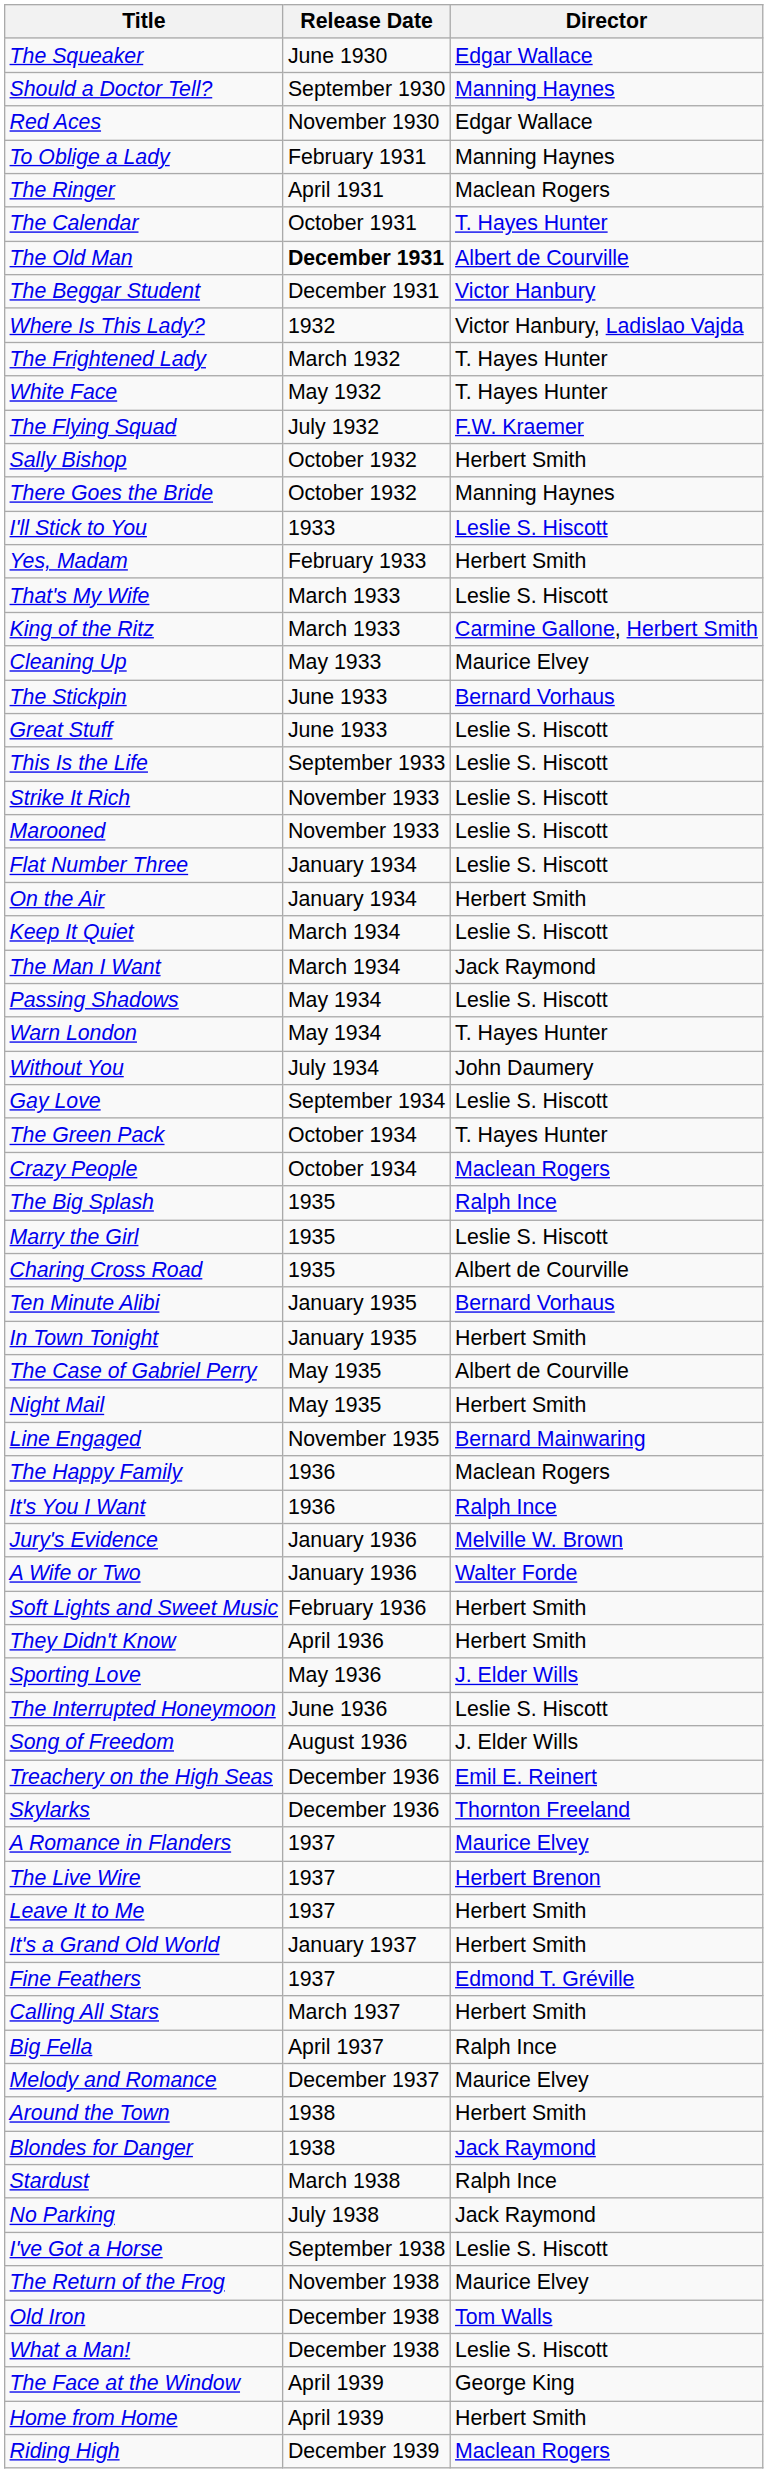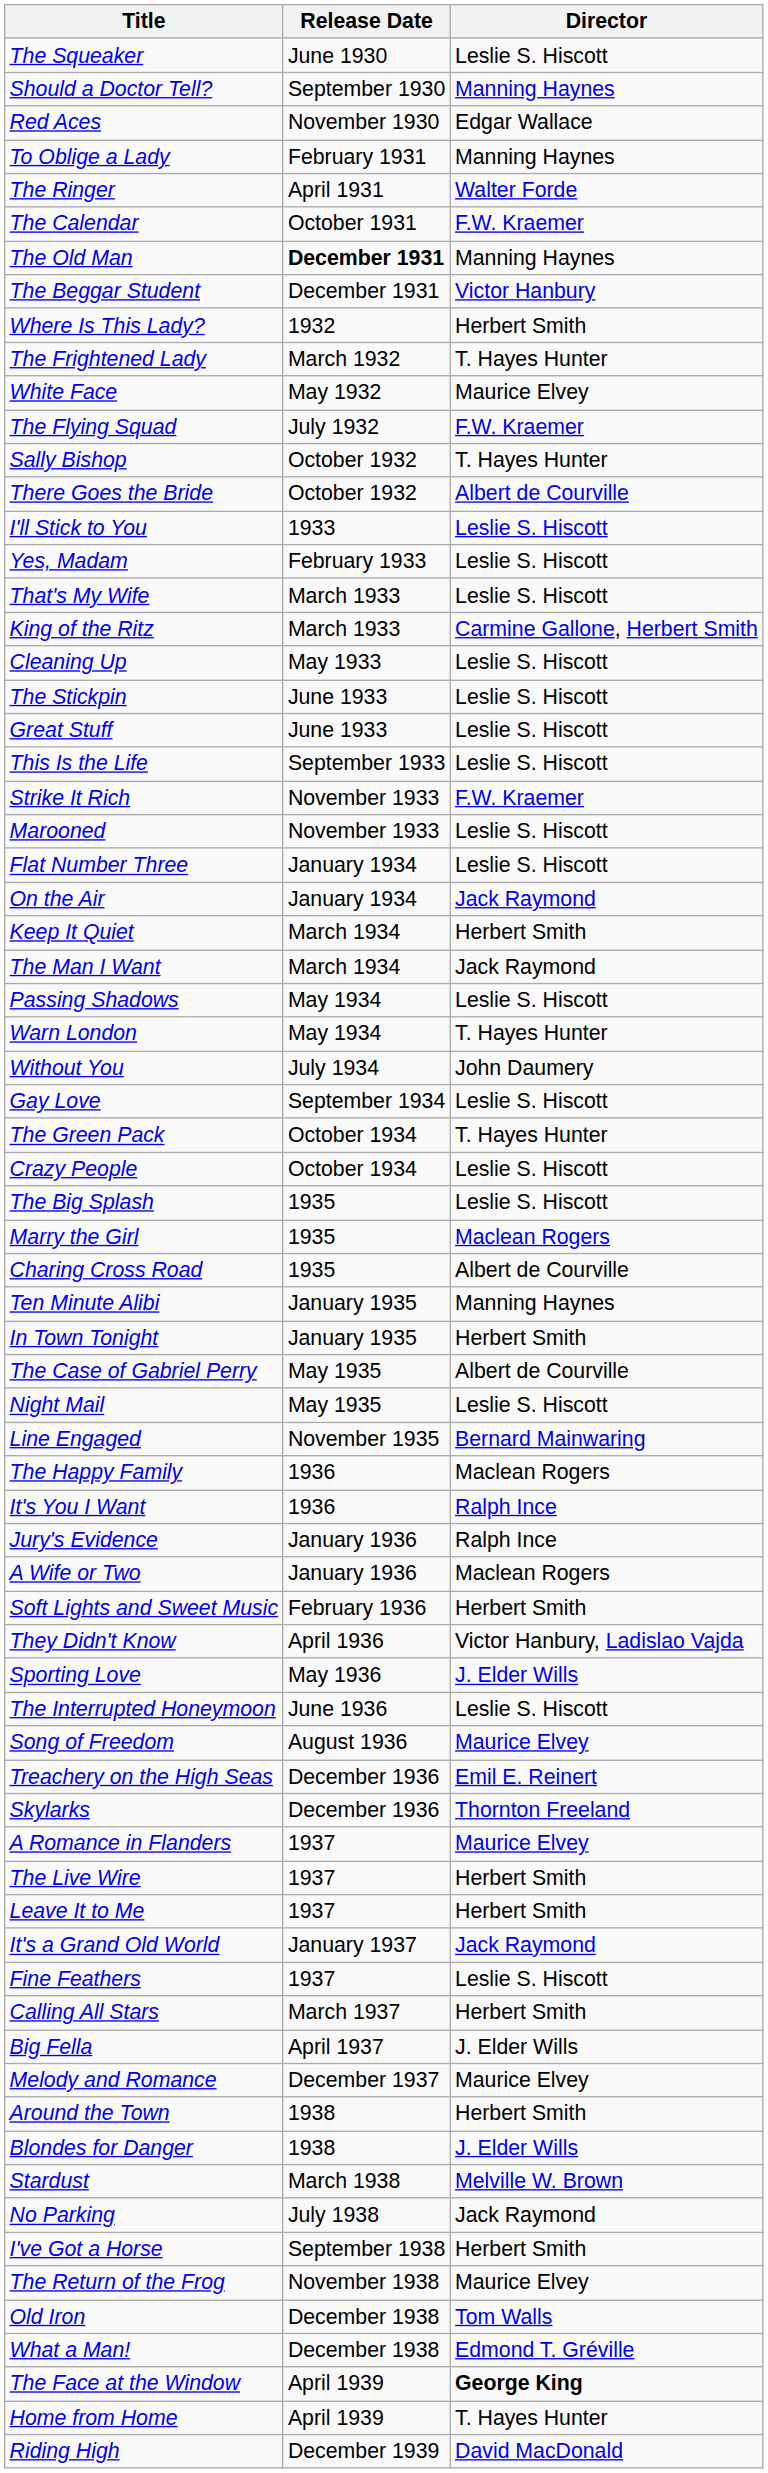 <table class="wikitable sortable">
 <tr>
 <th>Title</th>
 <th>Release Date</th>
 <th>Director</th>
 </tr>
 <tr>
 <td><em><a href='#'>The Squeaker</a></em></td>
 <td>June 1930</td>
-<td><a href='#'>Edgar Wallace</a></td>
+<td>Leslie S. Hiscott</td>
 </tr>
 <tr>
 <td><em><a href='#'>Should a Doctor Tell?</a></em></td>
 <td>September 1930</td>
 <td><a href='#'>Manning Haynes</a></td>
 </tr>
 <tr>
 <td><em><a href='#'>Red Aces</a></em></td>
 <td>November 1930</td>
 <td>Edgar Wallace</td>
 </tr>
 <tr>
 <td><em><a href='#'>To Oblige a Lady</a></em></td>
 <td>February 1931</td>
 <td>Manning Haynes</td>
 </tr>
 <tr>
 <td><em><a href='#'>The Ringer</a></em></td>
 <td>April 1931</td>
-<td>Maclean Rogers</td>
+<td><a href='#'>Walter Forde</a></td>
 </tr>
 <tr>
 <td><em><a href='#'>The Calendar</a></em></td>
 <td>October 1931</td>
-<td><a href='#'>T. Hayes Hunter</a></td>
+<td><a href='#'>F.W. Kraemer</a></td>
 </tr>
 <tr>
 <td><em><a href='#'>The Old Man</a></em></td>
 <td><strong>December 1931</strong></td>
-<td><a href='#'>Albert de Courville</a></td>
+<td>Manning Haynes</td>
 </tr>
 <tr>
 <td><em><a href='#'>The Beggar Student</a></em></td>
 <td>December 1931</td>
 <td><a href='#'>Victor Hanbury</a></td>
 </tr>
 <tr>
 <td><em><a href='#'>Where Is This Lady?</a></em></td>
 <td>1932</td>
-<td>Victor Hanbury, <a href='#'>Ladislao Vajda</a></td>
+<td>Herbert Smith</td>
 </tr>
 <tr>
 <td><em><a href='#'>The Frightened Lady</a></em></td>
 <td>March 1932</td>
 <td>T. Hayes Hunter</td>
 </tr>
 <tr>
 <td><em><a href='#'>White Face</a></em></td>
 <td>May 1932</td>
-<td>T. Hayes Hunter</td>
+<td>Maurice Elvey</td>
 </tr>
 <tr>
 <td><em><a href='#'>The Flying Squad</a></em></td>
 <td>July 1932</td>
 <td><a href='#'>F.W. Kraemer</a></td>
 </tr>
 <tr>
 <td><em><a href='#'>Sally Bishop</a></em></td>
 <td>October 1932</td>
-<td>Herbert Smith</td>
+<td>T. Hayes Hunter</td>
 </tr>
 <tr>
 <td><em><a href='#'>There Goes the Bride</a></em></td>
 <td>October 1932</td>
-<td>Manning Haynes</td>
+<td><a href='#'>Albert de Courville</a></td>
 </tr>
 <tr>
 <td><em><a href='#'>I'll Stick to You</a></em></td>
 <td>1933</td>
 <td><a href='#'>Leslie S. Hiscott</a></td>
 </tr>
 <tr>
 <td><em><a href='#'>Yes, Madam</a></em></td>
 <td>February 1933</td>
-<td>Herbert Smith</td>
+<td>Leslie S. Hiscott</td>
 </tr>
 <tr>
 <td><em><a href='#'>That's My Wife</a></em></td>
 <td>March 1933</td>
 <td>Leslie S. Hiscott</td>
 </tr>
 <tr>
 <td><em><a href='#'>King of the Ritz</a></em></td>
 <td>March 1933</td>
 <td><a href='#'>Carmine Gallone</a>, <a href='#'>Herbert Smith</a></td>
 </tr>
 <tr>
 <td><em><a href='#'>Cleaning Up</a></em></td>
 <td>May 1933</td>
-<td>Maurice Elvey</td>
+<td>Leslie S. Hiscott</td>
 </tr>
 <tr>
 <td><em><a href='#'>The Stickpin</a></em></td>
 <td>June 1933</td>
-<td><a href='#'>Bernard Vorhaus</a></td>
+<td>Leslie S. Hiscott</td>
 </tr>
 <tr>
 <td><em><a href='#'>Great Stuff</a></em></td>
 <td>June 1933</td>
 <td>Leslie S. Hiscott</td>
 </tr>
 <tr>
 <td><em><a href='#'>This Is the Life</a></em></td>
 <td>September 1933</td>
 <td>Leslie S. Hiscott</td>
 </tr>
 <tr>
 <td><em><a href='#'>Strike It Rich</a></em></td>
 <td>November 1933</td>
-<td>Leslie S. Hiscott</td>
+<td><a href='#'>F.W. Kraemer</a></td>
 </tr>
 <tr>
 <td><em><a href='#'>Marooned</a></em></td>
 <td>November 1933</td>
 <td>Leslie S. Hiscott</td>
 </tr>
 <tr>
 <td><em><a href='#'>Flat Number Three</a></em></td>
 <td>January 1934</td>
 <td>Leslie S. Hiscott</td>
 </tr>
 <tr>
 <td><em><a href='#'>On the Air</a></em></td>
 <td>January 1934</td>
-<td>Herbert Smith</td>
+<td><a href='#'>Jack Raymond</a></td>
 </tr>
 <tr>
 <td><em><a href='#'>Keep It Quiet</a></em></td>
 <td>March 1934</td>
-<td>Leslie S. Hiscott</td>
+<td>Herbert Smith</td>
 </tr>
 <tr>
 <td><em><a href='#'>The Man I Want</a></em></td>
 <td>March 1934</td>
 <td>Jack Raymond</td>
 </tr>
 <tr>
 <td><em><a href='#'>Passing Shadows</a></em></td>
 <td>May 1934</td>
 <td>Leslie S. Hiscott</td>
 </tr>
 <tr>
 <td><em><a href='#'>Warn London</a></em></td>
 <td>May 1934</td>
 <td>T. Hayes Hunter</td>
 </tr>
 <tr>
 <td><em><a href='#'>Without You</a></em></td>
 <td>July 1934</td>
 <td>John Daumery</td>
 </tr>
 <tr>
 <td><em><a href='#'>Gay Love</a></em></td>
 <td>September 1934</td>
 <td>Leslie S. Hiscott</td>
 </tr>
 <tr>
 <td><em><a href='#'>The Green Pack</a></em></td>
 <td>October 1934</td>
 <td>T. Hayes Hunter</td>
 </tr>
 <tr>
 <td><em><a href='#'>Crazy People</a></em></td>
 <td>October 1934</td>
-<td><a href='#'>Maclean Rogers </a></td>
+<td>Leslie S. Hiscott</td>
 </tr>
 <tr>
 <td><em><a href='#'>The Big Splash</a></em></td>
 <td>1935</td>
-<td><a href='#'>Ralph Ince</a></td>
+<td>Leslie S. Hiscott</td>
 </tr>
 <tr>
 <td><em><a href='#'>Marry the Girl</a></em></td>
 <td>1935</td>
-<td>Leslie S. Hiscott</td>
+<td><a href='#'>Maclean Rogers </a></td>
 </tr>
 <tr>
 <td><em><a href='#'>Charing Cross Road</a></em></td>
 <td>1935</td>
 <td>Albert de Courville</td>
 </tr>
 <tr>
 <td><em><a href='#'>Ten Minute Alibi</a></em></td>
 <td>January 1935</td>
-<td><a href='#'>Bernard Vorhaus</a></td>
+<td>Manning Haynes</td>
 </tr>
 <tr>
 <td><em><a href='#'>In Town Tonight</a></em></td>
 <td>January 1935</td>
 <td>Herbert Smith</td>
 </tr>
 <tr>
 <td><em><a href='#'>The Case of Gabriel Perry</a></em></td>
 <td>May 1935</td>
 <td>Albert de Courville</td>
 </tr>
 <tr>
 <td><em><a href='#'>Night Mail</a></em></td>
 <td>May 1935</td>
-<td>Herbert Smith</td>
+<td>Leslie S. Hiscott</td>
 </tr>
 <tr>
 <td><em><a href='#'>Line Engaged</a></em></td>
 <td>November 1935</td>
 <td><a href='#'>Bernard Mainwaring</a></td>
 </tr>
 <tr>
 <td><em><a href='#'>The Happy Family</a></em></td>
 <td>1936</td>
 <td>Maclean Rogers</td>
 </tr>
 <tr>
 <td><em><a href='#'>It's You I Want</a></em></td>
 <td>1936</td>
 <td><a href='#'>Ralph Ince</a></td>
 </tr>
 <tr>
 <td><em><a href='#'>Jury's Evidence</a></em></td>
 <td>January 1936</td>
-<td><a href='#'>Melville W. Brown</a></td>
+<td>Ralph Ince</td>
 </tr>
 <tr>
 <td><em><a href='#'>A Wife or Two</a></em></td>
 <td>January 1936</td>
-<td><a href='#'>Walter Forde</a></td>
+<td>Maclean Rogers</td>
 </tr>
 <tr>
 <td><em><a href='#'>Soft Lights and Sweet Music</a></em></td>
 <td>February 1936</td>
 <td>Herbert Smith</td>
 </tr>
 <tr>
 <td><em><a href='#'>They Didn't Know</a></em></td>
 <td>April 1936</td>
-<td>Herbert Smith</td>
+<td>Victor Hanbury, <a href='#'>Ladislao Vajda</a></td>
 </tr>
 <tr>
 <td><em><a href='#'>Sporting Love</a></em></td>
 <td>May 1936</td>
 <td><a href='#'>J. Elder Wills</a></td>
 </tr>
 <tr>
 <td><em><a href='#'>The Interrupted Honeymoon</a></em></td>
 <td>June 1936</td>
 <td>Leslie S. Hiscott</td>
 </tr>
 <tr>
 <td><em><a href='#'>Song of Freedom</a></em></td>
 <td>August 1936</td>
-<td>J. Elder Wills</td>
+<td><a href='#'>Maurice Elvey</a></td>
 </tr>
 <tr>
 <td><em><a href='#'>Treachery on the High Seas</a></em></td>
 <td>December 1936</td>
 <td><a href='#'>Emil E. Reinert</a></td>
 </tr>
 <tr>
 <td><em><a href='#'>Skylarks</a></em></td>
 <td>December 1936</td>
 <td><a href='#'>Thornton Freeland</a></td>
 </tr>
 <tr>
 <td><em><a href='#'>A Romance in Flanders</a></em></td>
 <td>1937</td>
 <td><a href='#'>Maurice Elvey</a></td>
 </tr>
 <tr>
 <td><em><a href='#'>The Live Wire</a></em></td>
 <td>1937</td>
-<td><a href='#'>Herbert Brenon</a></td>
+<td>Herbert Smith</td>
 </tr>
 <tr>
 <td><em><a href='#'>Leave It to Me</a></em></td>
 <td>1937</td>
 <td>Herbert Smith</td>
 </tr>
 <tr>
 <td><em><a href='#'>It's a Grand Old World</a></em></td>
 <td>January 1937</td>
-<td>Herbert Smith</td>
+<td><a href='#'>Jack Raymond</a></td>
 </tr>
 <tr>
 <td><em><a href='#'>Fine Feathers</a></em></td>
 <td>1937</td>
-<td><a href='#'>Edmond T. Gréville</a></td>
+<td>Leslie S. Hiscott</td>
 </tr>
 <tr>
 <td><em><a href='#'>Calling All Stars</a></em></td>
 <td>March 1937</td>
 <td>Herbert Smith</td>
 </tr>
 <tr>
 <td><em><a href='#'>Big Fella</a></em></td>
 <td>April 1937</td>
-<td>Ralph Ince</td>
+<td>J. Elder Wills</td>
 </tr>
 <tr>
 <td><em><a href='#'>Melody and Romance</a></em></td>
 <td>December 1937</td>
 <td>Maurice Elvey</td>
 </tr>
 <tr>
 <td><em><a href='#'>Around the Town</a></em></td>
 <td>1938</td>
 <td>Herbert Smith</td>
 </tr>
 <tr>
 <td><em><a href='#'>Blondes for Danger</a></em></td>
 <td>1938</td>
-<td><a href='#'>Jack Raymond</a></td>
+<td><a href='#'>J. Elder Wills</a></td>
 </tr>
 <tr>
 <td><em><a href='#'>Stardust</a></em></td>
 <td>March 1938</td>
-<td>Ralph Ince</td>
+<td><a href='#'>Melville W. Brown</a></td>
 </tr>
 <tr>
 <td><em><a href='#'>No Parking</a></em></td>
 <td>July 1938</td>
 <td>Jack Raymond</td>
 </tr>
 <tr>
 <td><em><a href='#'>I've Got a Horse</a></em></td>
 <td>September 1938</td>
-<td>Leslie S. Hiscott</td>
+<td>Herbert Smith</td>
 </tr>
 <tr>
 <td><em><a href='#'>The Return of the Frog</a></em></td>
 <td>November 1938</td>
 <td>Maurice Elvey</td>
 </tr>
 <tr>
 <td><em><a href='#'>Old Iron</a></em></td>
 <td>December 1938</td>
 <td><a href='#'>Tom Walls</a></td>
 </tr>
 <tr>
 <td><em><a href='#'>What a Man!</a></em></td>
 <td>December 1938</td>
-<td>Leslie S. Hiscott</td>
+<td><a href='#'>Edmond T. Gréville</a></td>
 </tr>
 <tr>
 <td><em><a href='#'>The Face at the Window</a></em></td>
 <td>April 1939</td>
-<td>George King</td>
+<td><strong>George King</strong></td>
 </tr>
 <tr>
 <td><em><a href='#'>Home from Home</a></em></td>
 <td>April 1939</td>
-<td>Herbert Smith</td>
+<td>T. Hayes Hunter</td>
 </tr>
 <tr>
 <td><em><a href='#'>Riding High</a></em></td>
 <td>December 1939</td>
-<td><a href='#'>Maclean Rogers </a></td>
+<td><a href='#'>David MacDonald</a></td>
 </tr>
 </table>
